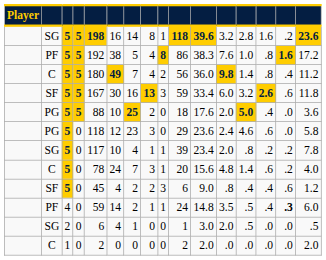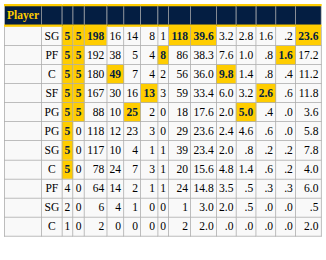 <table class="wikitable sortable" style="font-size: 95%; text-align:right;">
 <tr>
 <th style="background:#041E42; color:#FFCD00; border-top:#FFCD00 3px solid; border-bottom:#FFCD00 3px solid;">Player</th>
 <th style="background:#041E42; color:#FFCD00; border-top:#FFCD00 3px solid; border-bottom:#FFCD00 3px solid;"></th>
 <th style="background:#041E42; color:#FFCD00; border-top:#FFCD00 3px solid; border-bottom:#FFCD00 3px solid;"></th>
 <th style="background:#041E42; color:#FFCD00; border-top:#FFCD00 3px solid; border-bottom:#FFCD00 3px solid;"></th>
 <th style="background:#041E42; color:#FFCD00; border-top:#FFCD00 3px solid; border-bottom:#FFCD00 3px solid;"></th>
 <th style="background:#041E42; color:#FFCD00; border-top:#FFCD00 3px solid; border-bottom:#FFCD00 3px solid;"></th>
 <th style="background:#041E42; color:#FFCD00; border-top:#FFCD00 3px solid; border-bottom:#FFCD00 3px solid;"></th>
 <th style="background:#041E42; color:#FFCD00; border-top:#FFCD00 3px solid; border-bottom:#FFCD00 3px solid;"></th>
 <th style="background:#041E42; color:#FFCD00; border-top:#FFCD00 3px solid; border-bottom:#FFCD00 3px solid;"></th>
 <th style="background:#041E42; color:#FFCD00; border-top:#FFCD00 3px solid; border-bottom:#FFCD00 3px solid;"></th>
 <th style="background:#041E42; color:#FFCD00; border-top:#FFCD00 3px solid; border-bottom:#FFCD00 3px solid;"></th>
 <th style="background:#041E42; color:#FFCD00; border-top:#FFCD00 3px solid; border-bottom:#FFCD00 3px solid;"></th>
 <th style="background:#041E42; color:#FFCD00; border-top:#FFCD00 3px solid; border-bottom:#FFCD00 3px solid;"></th>
 <th style="background:#041E42; color:#FFCD00; border-top:#FFCD00 3px solid; border-bottom:#FFCD00 3px solid;"></th>
 <th style="background:#041E42; color:#FFCD00; border-top:#FFCD00 3px solid; border-bottom:#FFCD00 3px solid;"></th>
 <th style="background:#041E42; color:#FFCD00; border-top:#FFCD00 3px solid; border-bottom:#FFCD00 3px solid;"></th>
 </tr>
 <tr>
 <td style="text-align:left;"></td>
 <td style="text-align:center;">SG</td>
 <td style="background:#FFCD00; color:#041E42;"><strong>5</strong></td>
 <td style="background:#FFCD00; color:#041E42;"><strong>5</strong></td>
 <td style="background:#FFCD00; color:#041E42;"><strong>198</strong></td>
 <td>16</td>
 <td>14</td>
 <td>8</td>
 <td>1</td>
 <td style="background:#FFCD00; color:#041E42;"><strong>118</strong></td>
 <td style="background:#FFCD00; color:#041E42;"><strong>39.6</strong></td>
 <td>3.2</td>
 <td>2.8</td>
 <td>1.6</td>
 <td>.2</td>
 <td style="background:#FFCD00; color:#041E42;"><strong>23.6</strong></td>
 </tr>
 <tr>
 <td style="text-align:left;"></td>
 <td style="text-align:center;">PF</td>
 <td style="background:#FFCD00; color:#041E42;"><strong>5</strong></td>
 <td style="background:#FFCD00; color:#041E42;"><strong>5</strong></td>
 <td>192</td>
 <td>38</td>
 <td>5</td>
 <td>4</td>
 <td style="background:#FFCD00; color:#041E42;"><strong>8</strong></td>
 <td>86</td>
 <td>38.3</td>
 <td>7.6</td>
 <td>1.0</td>
 <td>.8</td>
 <td style="background:#FFCD00; color:#041E42;"><strong>1.6</strong></td>
 <td>17.2</td>
 </tr>
 <tr>
 <td style="text-align:left;"></td>
 <td style="text-align:center;">C</td>
 <td style="background:#FFCD00; color:#041E42;"><strong>5</strong></td>
 <td style="background:#FFCD00; color:#041E42;"><strong>5</strong></td>
 <td>180</td>
 <td style="background:#FFCD00; color:#041E42;"><strong>49</strong></td>
 <td>7</td>
 <td>4</td>
 <td>2</td>
 <td>56</td>
 <td>36.0</td>
 <td style="background:#FFCD00; color:#041E42;"><strong>9.8</strong></td>
 <td>1.4</td>
 <td>.8</td>
 <td>.4</td>
 <td>11.2</td>
 </tr>
 <tr>
 <td style="text-align:left;"></td>
 <td style="text-align:center;">SF</td>
 <td style="background:#FFCD00; color:#041E42;"><strong>5</strong></td>
 <td style="background:#FFCD00; color:#041E42;"><strong>5</strong></td>
 <td>167</td>
 <td>30</td>
 <td>16</td>
 <td style="background:#FFCD00; color:#041E42;"><strong>13</strong></td>
 <td>3</td>
 <td>59</td>
 <td>33.4</td>
 <td>6.0</td>
 <td>3.2</td>
 <td style="background:#FFCD00; color:#041E42;"><strong>2.6</strong></td>
 <td>.6</td>
 <td>11.8</td>
 </tr>
 <tr>
 <td style="text-align:left;"></td>
 <td style="text-align:center;">PG</td>
 <td style="background:#FFCD00; color:#041E42;"><strong>5</strong></td>
 <td style="background:#FFCD00; color:#041E42;"><strong>5</strong></td>
 <td>88</td>
 <td>10</td>
 <td style="background:#FFCD00; color:#041E42;"><strong>25</strong></td>
 <td>2</td>
 <td>0</td>
 <td>18</td>
 <td>17.6</td>
 <td>2.0</td>
 <td style="background:#FFCD00; color:#041E42;"><strong>5.0</strong></td>
 <td>.4</td>
 <td>.0</td>
 <td>3.6</td>
 </tr>
 <tr>
 <td style="text-align:left;"></td>
 <td style="text-align:center;">PG</td>
 <td style="background:#FFCD00; color:#041E42;"><strong>5</strong></td>
 <td>0</td>
 <td>118</td>
 <td>12</td>
 <td>23</td>
 <td>3</td>
 <td>0</td>
 <td>29</td>
 <td>23.6</td>
 <td>2.4</td>
 <td>4.6</td>
 <td>.6</td>
 <td>.0</td>
 <td>5.8</td>
 </tr>
 <tr>
 <td style="text-align:left;"></td>
 <td style="text-align:center;">SG</td>
 <td style="background:#FFCD00; color:#041E42;"><strong>5</strong></td>
 <td>0</td>
 <td>117</td>
 <td>10</td>
 <td>4</td>
 <td>1</td>
 <td>1</td>
 <td>39</td>
 <td>23.4</td>
 <td>2.0</td>
 <td>.8</td>
 <td>.2</td>
 <td>.2</td>
 <td>7.8</td>
 </tr>
 <tr>
 <td style="text-align:left;"></td>
 <td style="text-align:center;">C</td>
 <td style="background:#FFCD00; color:#041E42;"><strong>5</strong></td>
 <td>0</td>
 <td>78</td>
 <td>24</td>
 <td>7</td>
 <td>3</td>
 <td>1</td>
 <td>20</td>
 <td>15.6</td>
 <td>4.8</td>
 <td>1.4</td>
 <td>.6</td>
 <td>.2</td>
 <td>4.0</td>
 </tr>
 <tr>
 <td style="text-align:left;"></td>
-<td style="text-align:center;">SF</td>
-<td style="background:#FFCD00; color:#041E42;"><strong>5</strong></td>
-<td>0</td>
-<td>45</td>
-<td>4</td>
-<td>2</td>
-<td>2</td>
-<td>3</td>
-<td>6</td>
-<td>9.0</td>
-<td>.8</td>
-<td>.4</td>
-<td>.4</td>
-<td>.6</td>
-<td>1.2</td>
-</tr>
-<tr>
-<td style="text-align:left;"></td>
 <td style="text-align:center;">PF</td>
 <td>4</td>
 <td>0</td>
-<td>59</td>
+<td>64</td>
 <td>14</td>
 <td>2</td>
 <td>1</td>
 <td>1</td>
 <td>24</td>
 <td>14.8</td>
 <td>3.5</td>
 <td>.5</td>
-<td>.4</td>
-<td><strong>.3</strong></td>
+<td>.3</td>
+<td>.3</td>
 <td>6.0</td>
 </tr>
 <tr>
 <td style="text-align:left;"></td>
 <td style="text-align:center;">SG</td>
 <td>2</td>
 <td>0</td>
 <td>6</td>
 <td>4</td>
 <td>1</td>
 <td>0</td>
 <td>0</td>
 <td>1</td>
 <td>3.0</td>
 <td>2.0</td>
 <td>.5</td>
 <td>.0</td>
 <td>.0</td>
 <td>.5</td>
 </tr>
 <tr>
 <td style="text-align:left;"></td>
 <td style="text-align:center;">C</td>
 <td>1</td>
 <td>0</td>
 <td>2</td>
 <td>0</td>
 <td>0</td>
 <td>0</td>
 <td>0</td>
 <td>2</td>
 <td>2.0</td>
 <td>.0</td>
 <td>.0</td>
 <td>.0</td>
 <td>.0</td>
 <td>2.0</td>
 </tr>
 </table>
